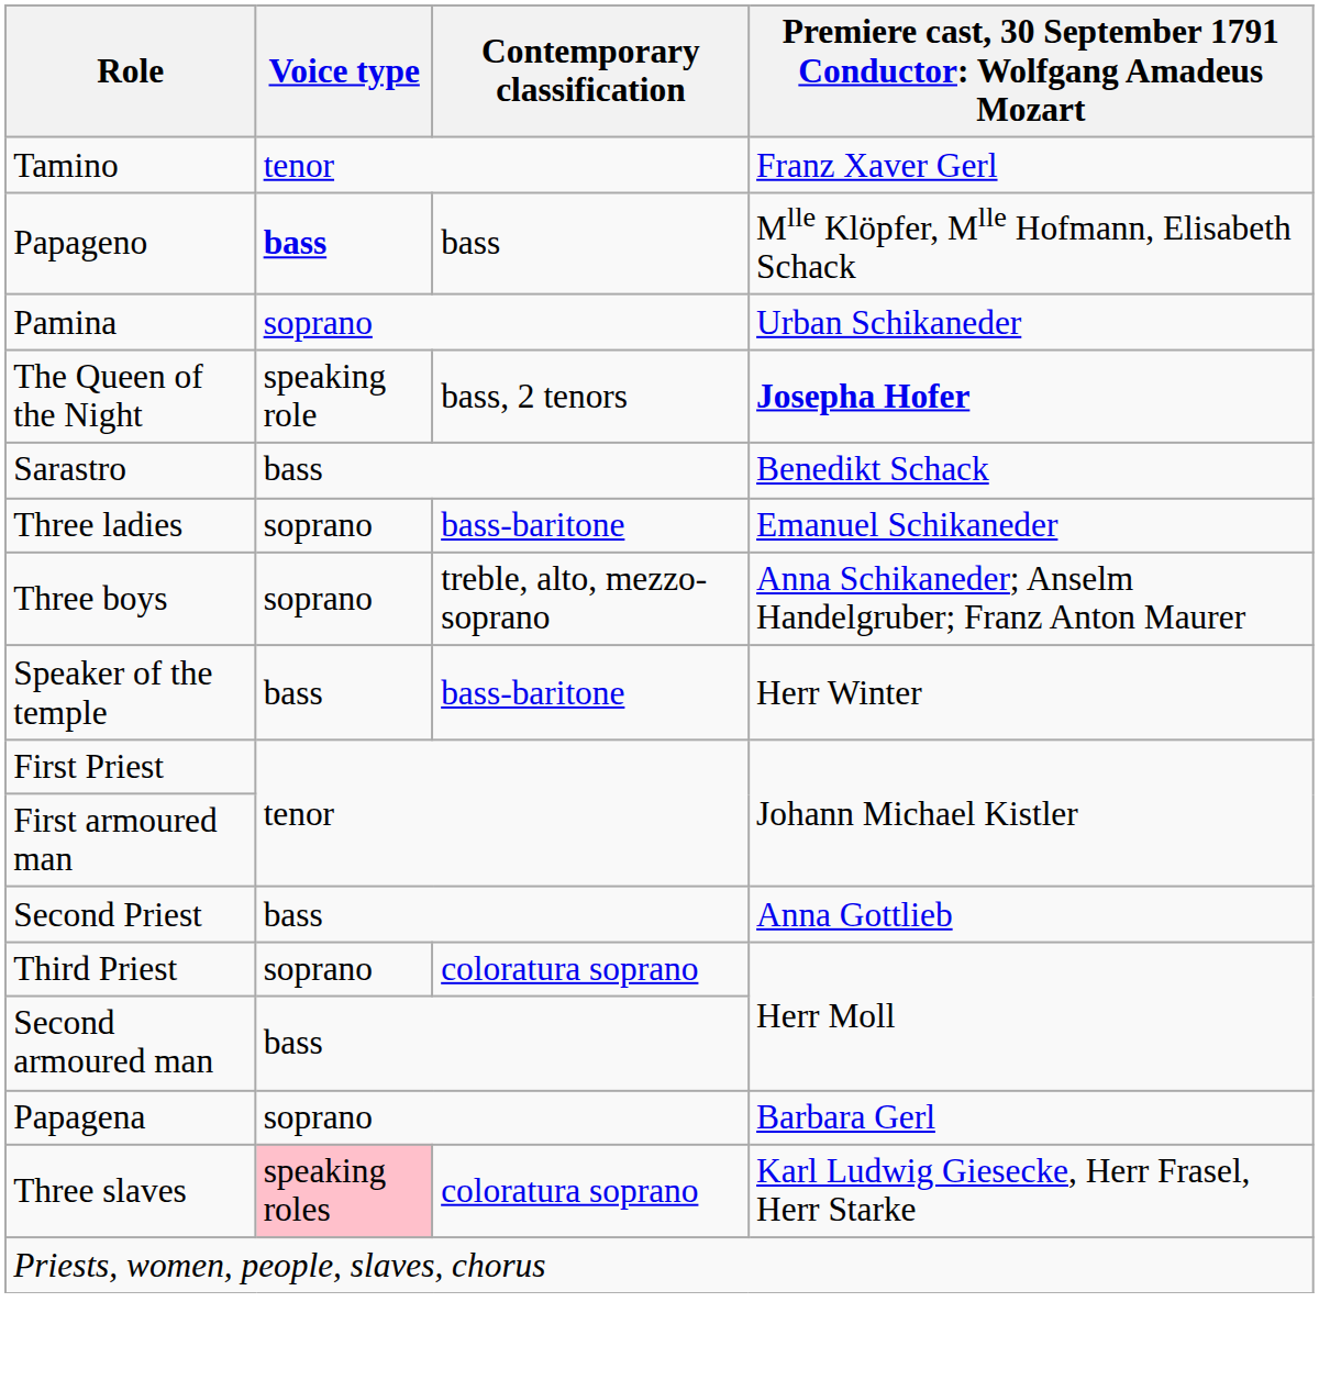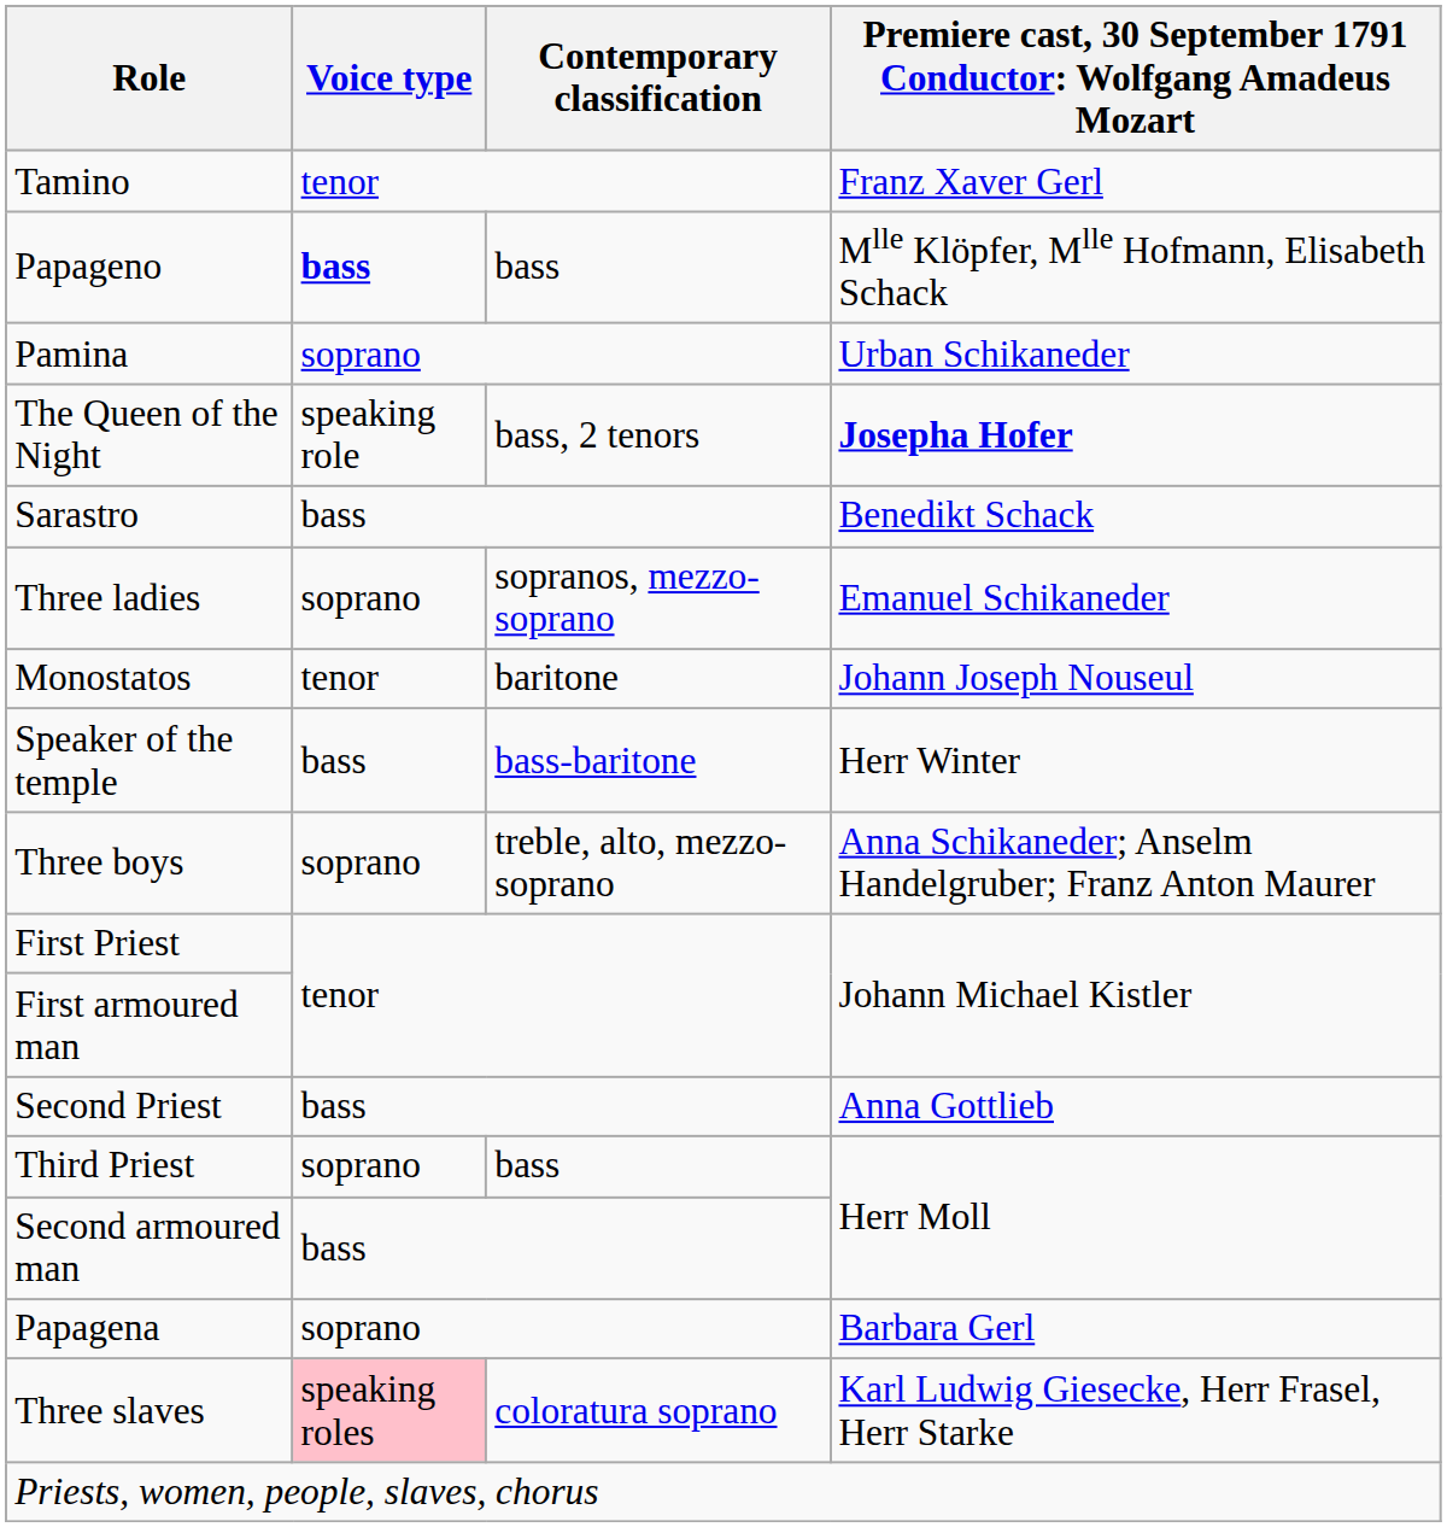 <table class="wikitable">
 <tr>
 <th>Role</th>
 <th><a href='#'>Voice type</a></th>
 <th>Contemporary<br>classification</th>
 <th>Premiere cast, 30 September 1791<br><a href='#'>Conductor</a>: Wolfgang Amadeus Mozart</th>
 </tr>
 <tr>
 <td>Tamino</td>
 <td colspan="2"><a href='#'>tenor</a></td>
 <td><a href='#'>Franz Xaver Gerl</a></td>
 </tr>
 <tr>
 <td>Papageno</td>
 <td><strong><a href='#'>bass</a></strong></td>
 <td>bass</td>
 <td>M<sup>lle</sup> Klöpfer, M<sup>lle</sup> Hofmann, Elisabeth Schack</td>
 </tr>
 <tr>
 <td>Pamina</td>
 <td colspan="2"><a href='#'>soprano</a></td>
 <td><a href='#'>Urban Schikaneder</a></td>
 </tr>
 <tr>
 <td>The Queen of the Night</td>
 <td>speaking role</td>
 <td>bass, 2 tenors</td>
 <td><strong><a href='#'>Josepha Hofer</a></strong></td>
 </tr>
 <tr>
 <td>Sarastro</td>
 <td colspan="2">bass</td>
 <td><a href='#'>Benedikt Schack</a></td>
 </tr>
 <tr>
 <td>Three ladies</td>
 <td>soprano</td>
+<td>sopranos, <a href='#'>mezzo-soprano</a></td>
+<td><a href='#'>Emanuel Schikaneder</a></td>
+</tr>
+<tr>
+<td>Monostatos</td>
+<td>tenor</td>
+<td>baritone</td>
+<td><a href='#'>Johann Joseph Nouseul</a></td>
+</tr>
+<tr>
+<td>Speaker of the temple</td>
+<td>bass</td>
 <td><a href='#'>bass-baritone</a></td>
-<td><a href='#'>Emanuel Schikaneder</a></td>
+<td>Herr Winter</td>
 </tr>
 <tr>
 <td>Three boys</td>
 <td>soprano</td>
 <td>treble, alto, mezzo-soprano</td>
 <td><a href='#'>Anna Schikaneder</a>; Anselm Handelgruber; Franz Anton Maurer</td>
-</tr>
-<tr>
-<td>Speaker of the temple</td>
-<td>bass</td>
-<td><a href='#'>bass-baritone</a></td>
-<td>Herr Winter</td>
 </tr>
 <tr>
 <td>First Priest</td>
 <td colspan="2" rowspan="2">tenor</td>
 <td rowspan="2">Johann Michael Kistler</td>
 </tr>
 <tr>
 <td>First armoured man</td>
 </tr>
 <tr>
 <td>Second Priest</td>
 <td colspan="2">bass</td>
 <td><a href='#'>Anna Gottlieb</a></td>
 </tr>
 <tr>
 <td>Third Priest</td>
 <td>soprano</td>
-<td><a href='#'>coloratura soprano</a></td>
+<td>bass</td>
 <td rowspan="2">Herr Moll</td>
 </tr>
 <tr>
 <td>Second armoured man</td>
 <td colspan="2">bass</td>
 </tr>
 <tr>
 <td>Papagena</td>
 <td colspan="2">soprano</td>
 <td><a href='#'>Barbara Gerl</a></td>
 </tr>
 <tr>
 <td>Three slaves</td>
 <td style="background: pink;">speaking roles</td>
 <td><a href='#'>coloratura soprano</a></td>
 <td><a href='#'>Karl Ludwig Giesecke</a>, Herr Frasel, Herr Starke</td>
 </tr>
 <tr>
 <td colspan="4"><em>Priests, women, people, slaves, chorus</em></td>
 </tr>
 </table>
